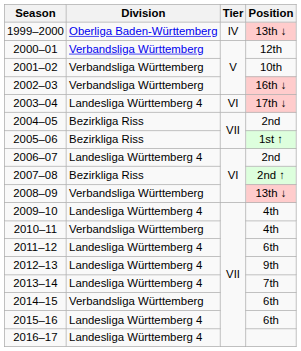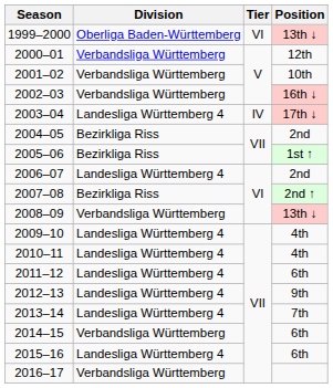 <table class="wikitable">
 <tr>
 <th>Season</th>
 <th>Division</th>
 <th>Tier</th>
 <th>Position</th>
 </tr>
 <tr align="center">
 <td>1999–2000</td>
 <td align="left"><a href='#'>Oberliga Baden-Württemberg</a></td>
-<td>IV</td>
+<td>VI</td>
 <td style="background:#ffcccc">13th ↓</td>
 </tr>
 <tr align="center">
 <td>2000–01</td>
 <td align="left"><a href='#'>Verbandsliga Württemberg</a></td>
 <td rowspan=3>V</td>
 <td>12th</td>
 </tr>
 <tr align="center">
 <td>2001–02</td>
 <td align="left">Verbandsliga Württemberg</td>
 <td>10th</td>
 </tr>
 <tr align="center">
 <td>2002–03</td>
 <td align="left">Verbandsliga Württemberg</td>
 <td style="background:#ffcccc">16th ↓</td>
 </tr>
 <tr align="center">
 <td>2003–04</td>
 <td align="left">Landesliga Württemberg 4</td>
-<td>VI</td>
+<td>IV</td>
 <td style="background:#ffcccc">17th ↓</td>
 </tr>
 <tr align="center">
 <td>2004–05</td>
 <td align="left">Bezirkliga Riss</td>
 <td rowspan=2>VII</td>
 <td>2nd</td>
 </tr>
 <tr align="center">
 <td>2005–06</td>
 <td align="left">Bezirkliga Riss</td>
 <td style="background:#ddffdd">1st ↑</td>
 </tr>
 <tr align="center">
 <td>2006–07</td>
 <td align="left">Landesliga Württemberg 4</td>
 <td rowspan=3>VI</td>
 <td>2nd</td>
 </tr>
 <tr align="center">
 <td>2007–08</td>
 <td align="left">Bezirkliga Riss</td>
 <td style="background:#ddffdd">2nd ↑</td>
 </tr>
 <tr align="center">
 <td>2008–09</td>
 <td align="left">Verbandsliga Württemberg</td>
 <td style="background:#ffcccc">13th ↓</td>
 </tr>
 <tr align="center">
 <td>2009–10</td>
 <td align="left">Landesliga Württemberg 4</td>
 <td rowspan=8>VII</td>
 <td>4th</td>
 </tr>
 <tr align="center">
 <td>2010–11</td>
-<td align="left">Verbandsliga Württemberg</td>
+<td align="left">Landesliga Württemberg 4</td>
 <td>4th</td>
 </tr>
 <tr align="center">
 <td>2011–12</td>
 <td align="left">Landesliga Württemberg 4</td>
 <td>6th</td>
 </tr>
 <tr align="center">
 <td>2012–13</td>
 <td align="left">Landesliga Württemberg 4</td>
 <td>9th</td>
 </tr>
 <tr align="center">
 <td>2013–14</td>
 <td align="left">Landesliga Württemberg 4</td>
 <td>7th</td>
 </tr>
 <tr align="center">
 <td>2014–15</td>
 <td align="left">Verbandsliga Württemberg</td>
 <td>6th</td>
 </tr>
 <tr align="center">
 <td>2015–16</td>
 <td align="left">Landesliga Württemberg 4</td>
 <td>6th</td>
 </tr>
 <tr align="center">
 <td>2016–17</td>
-<td align="left">Landesliga Württemberg 4</td>
+<td align="left">Verbandsliga Württemberg</td>
 <td></td>
 </tr>
 </table>
